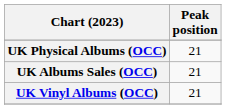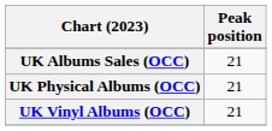 <table class="wikitable sortable plainrowheaders" style="text-align:center">
 <tr>
 <th scope="col">Chart (2023)</th>
 <th scope="col">Peak<br>position</th>
 </tr>
 <tr>
 </tr>
 <tr>
 </tr>
 <tr>
 </tr>
 <tr>
-<th scope="row">UK Physical Albums (<a href='#'>OCC</a>)</th>
+<th scope="row">UK Albums Sales (<a href='#'>OCC</a>)</th>
 <td>21</td>
 </tr>
 <tr>
-<th scope="row">UK Albums Sales (<a href='#'>OCC</a>)</th>
+<th scope="row">UK Physical Albums (<a href='#'>OCC</a>)</th>
 <td>21</td>
 </tr>
 <tr>
 <th scope="row"><a href='#'>UK Vinyl Albums</a> (<a href='#'>OCC</a>)</th>
 <td>21</td>
 </tr>
 <tr>
 </tr>
 <tr>
 </tr>
 <tr>
 </tr>
 <tr>
 </tr>
 <tr>
 </tr>
 </table>
